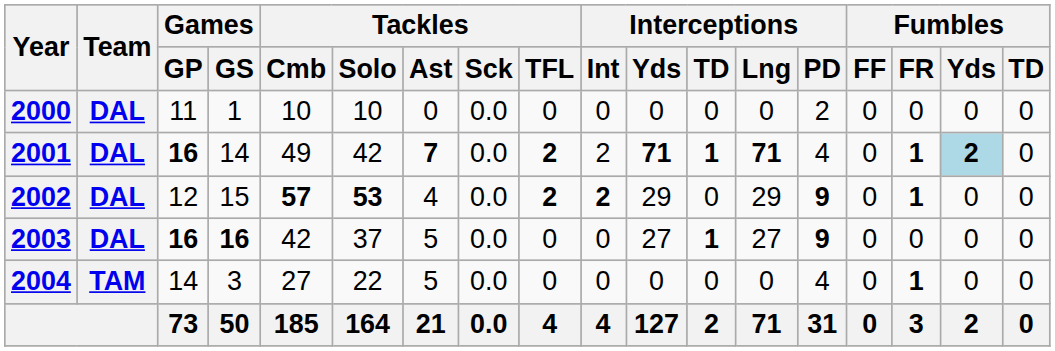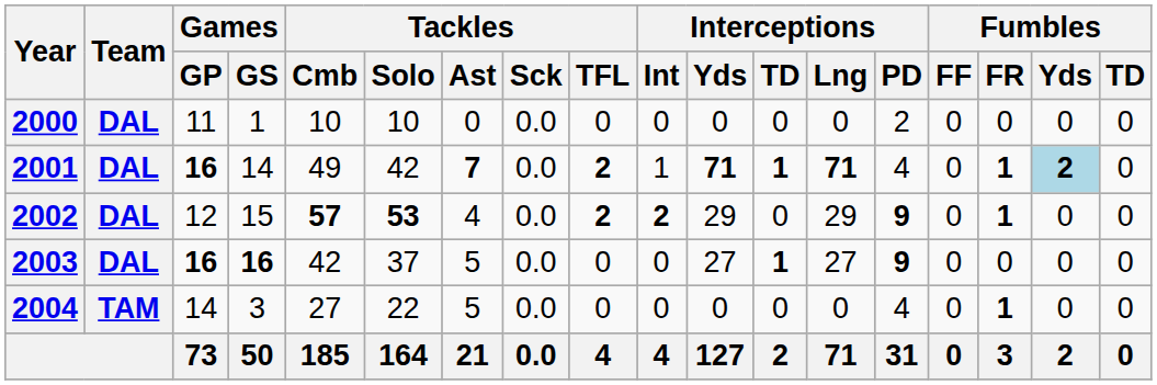 <table class="wikitable" style="text-align:center">
 <tr>
 <th rowspan="2">Year</th>
 <th rowspan="2">Team</th>
 <th colspan="2">Games</th>
 <th colspan="5">Tackles</th>
 <th colspan="5">Interceptions</th>
 <th colspan="4">Fumbles</th>
 </tr>
 <tr>
 <th>GP</th>
 <th>GS</th>
 <th>Cmb</th>
 <th>Solo</th>
 <th>Ast</th>
 <th>Sck</th>
 <th>TFL</th>
 <th>Int</th>
 <th>Yds</th>
 <th>TD</th>
 <th>Lng</th>
 <th>PD</th>
 <th>FF</th>
 <th>FR</th>
 <th>Yds</th>
 <th>TD</th>
 </tr>
 <tr>
 <th><a href='#'>2000</a></th>
 <th><a href='#'>DAL</a></th>
 <td>11</td>
 <td>1</td>
 <td>10</td>
 <td>10</td>
 <td>0</td>
 <td>0.0</td>
 <td>0</td>
 <td>0</td>
 <td>0</td>
 <td>0</td>
 <td>0</td>
 <td>2</td>
 <td>0</td>
 <td>0</td>
 <td>0</td>
 <td>0</td>
 </tr>
 <tr>
 <th><a href='#'>2001</a></th>
 <th><a href='#'>DAL</a></th>
 <td><strong>16</strong></td>
 <td>14</td>
 <td>49</td>
 <td>42</td>
 <td><strong>7</strong></td>
 <td>0.0</td>
 <td><strong>2</strong></td>
-<td>2</td>
+<td>1</td>
 <td><strong>71</strong></td>
 <td><strong>1</strong></td>
 <td><strong>71</strong></td>
 <td>4</td>
 <td>0</td>
 <td><strong>1</strong></td>
 <td style="background: lightblue;"><strong>2</strong></td>
 <td>0</td>
 </tr>
 <tr>
 <th><a href='#'>2002</a></th>
 <th><a href='#'>DAL</a></th>
 <td>12</td>
 <td>15</td>
 <td><strong>57</strong></td>
 <td><strong>53</strong></td>
 <td>4</td>
 <td>0.0</td>
 <td><strong>2</strong></td>
 <td><strong>2</strong></td>
 <td>29</td>
 <td>0</td>
 <td>29</td>
 <td><strong>9</strong></td>
 <td>0</td>
 <td><strong>1</strong></td>
 <td>0</td>
 <td>0</td>
 </tr>
 <tr>
 <th><a href='#'>2003</a></th>
 <th><a href='#'>DAL</a></th>
 <td><strong>16</strong></td>
 <td><strong>16</strong></td>
 <td>42</td>
 <td>37</td>
 <td>5</td>
 <td>0.0</td>
 <td>0</td>
 <td>0</td>
 <td>27</td>
 <td><strong>1</strong></td>
 <td>27</td>
 <td><strong>9</strong></td>
 <td>0</td>
 <td>0</td>
 <td>0</td>
 <td>0</td>
 </tr>
 <tr>
 <th><a href='#'>2004</a></th>
 <th><a href='#'>TAM</a></th>
 <td>14</td>
 <td>3</td>
 <td>27</td>
 <td>22</td>
 <td>5</td>
 <td>0.0</td>
 <td>0</td>
 <td>0</td>
 <td>0</td>
 <td>0</td>
 <td>0</td>
 <td>4</td>
 <td>0</td>
 <td><strong>1</strong></td>
 <td>0</td>
 <td>0</td>
 </tr>
 <tr>
 <th colspan="2"></th>
 <th>73</th>
 <th>50</th>
 <th>185</th>
 <th>164</th>
 <th>21</th>
 <th>0.0</th>
 <th>4</th>
 <th>4</th>
 <th>127</th>
 <th>2</th>
 <th>71</th>
 <th>31</th>
 <th>0</th>
 <th>3</th>
 <th>2</th>
 <th>0</th>
 </tr>
 </table>
